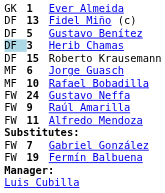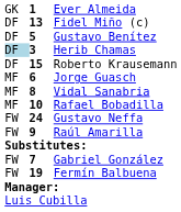 <table style="font-size:90%; margin:0.2em auto;" cellspacing="0" cellpadding="0">
 <tr>
 <th width="25"></th>
 <th width="25"></th>
 </tr>
 <tr>
 <td>GK</td>
 <td><strong>1</strong></td>
 <td> <a href='#'>Ever Almeida</a></td>
 </tr>
 <tr>
 <td>DF</td>
 <td><strong>13</strong></td>
 <td> <a href='#'>Fidel Miño</a> (c)</td>
 </tr>
 <tr>
 <td>DF</td>
 <td><strong>5</strong></td>
 <td> <a href='#'>Gustavo Benítez</a></td>
 </tr>
 <tr>
 <td style="background: lightblue;">DF</td>
 <td><strong>3</strong></td>
 <td> <a href='#'>Herib Chamas</a></td>
 </tr>
 <tr>
 <td>DF</td>
 <td><strong>15</strong></td>
 <td> Roberto Krausemann</td>
 </tr>
 <tr>
 <td>MF</td>
 <td><strong>6</strong></td>
 <td> <a href='#'>Jorge Guasch</a></td>
 </tr>
 <tr>
 <td>MF</td>
+<td><strong>8</strong></td>
+<td> <a href='#'>Vidal Sanabria</a></td>
+<td></td>
+<td></td>
+</tr>
+<tr>
+<td>MF</td>
 <td><strong>10</strong></td>
 <td> <a href='#'>Rafael Bobadilla</a></td>
 </tr>
 <tr>
 <td>FW</td>
 <td><strong>24</strong></td>
 <td> <a href='#'>Gustavo Neffa</a></td>
 </tr>
 <tr>
 <td>FW</td>
 <td><strong>9</strong></td>
 <td> <a href='#'>Raúl Amarilla</a></td>
-</tr>
-<tr>
-<td>FW</td>
-<td><strong>11</strong></td>
-<td> <a href='#'>Alfredo Mendoza</a></td>
-<td></td>
-<td></td>
 </tr>
 <tr>
 <td colspan=3><strong>Substitutes:</strong></td>
 </tr>
 <tr>
 <td>FW</td>
 <td><strong>7</strong></td>
 <td> <a href='#'>Gabriel González</a></td>
 <td></td>
 <td></td>
 </tr>
 <tr>
 <td>FW</td>
 <td><strong>19</strong></td>
 <td> <a href='#'>Fermín Balbuena</a></td>
 <td></td>
 <td></td>
 </tr>
 <tr>
 <td colspan=3><strong>Manager:</strong></td>
 </tr>
 <tr>
 <td colspan=4> <a href='#'>Luis Cubilla</a></td>
 </tr>
 </table>
